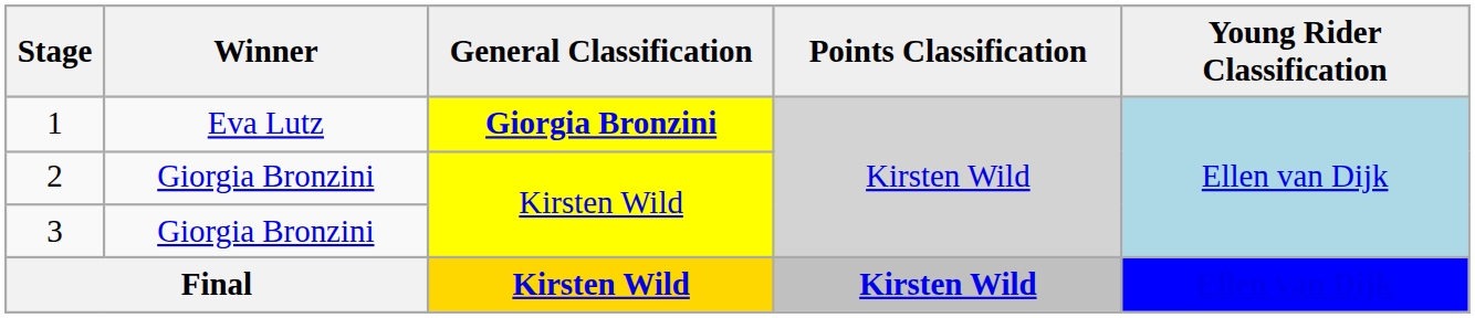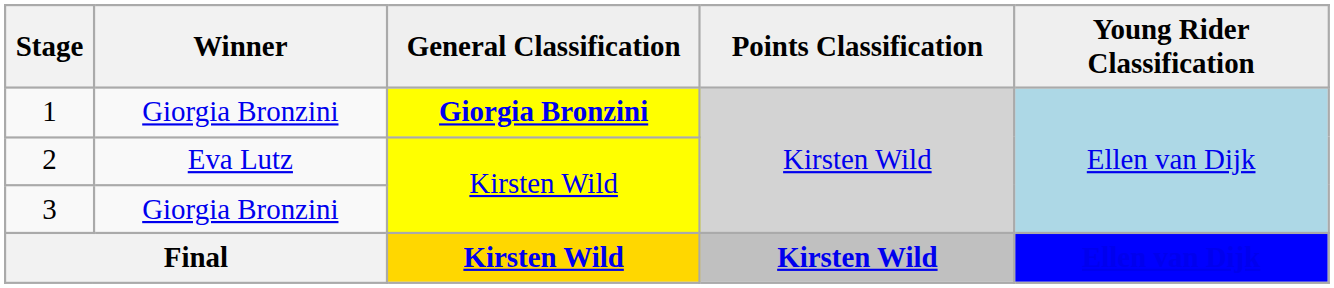 <table class="wikitable" style="text-align: center; font-size:smaller;">
 <tr style="background-color: #efefef;">
 <th width="1%">Stage</th>
 <th width="14%">Winner</th>
 <th style="background:#EFEFEF;" width="15%">General Classification<br></th>
 <th style="background:#EFEFEF;" width="15%">Points Classification<br></th>
 <th style="background:#EFEFEF"  width="15%">Young Rider Classification<br></th>
 </tr>
 <tr>
 <td>1</td>
-<td><a href='#'>Eva Lutz</a></td>
+<td><a href='#'>Giorgia Bronzini</a></td>
 <td style="background:yellow;" rowspan="1"><strong><a href='#'>Giorgia Bronzini</a></strong></td>
 <td style="background:lightgrey;" rowspan="3"><a href='#'>Kirsten Wild</a></td>
 <td style="background:lightblue;" rowspan="3"><a href='#'>Ellen van Dijk</a></td>
 </tr>
 <tr>
 <td>2</td>
-<td><a href='#'>Giorgia Bronzini</a></td>
+<td><a href='#'>Eva Lutz</a></td>
 <td style="background:yellow;" rowspan="2"><a href='#'>Kirsten Wild</a></td>
 </tr>
 <tr>
 <td>3</td>
 <td><a href='#'>Giorgia Bronzini</a></td>
 </tr>
 <tr>
 <th colspan=2><strong>Final</strong></th>
 <th style="background:gold;"><a href='#'>Kirsten Wild</a></th>
 <th style="background:silver;"><a href='#'>Kirsten Wild</a></th>
 <th style="background:blue;"><a href='#'>Ellen van Dijk</a></th>
 </tr>
 </table>
